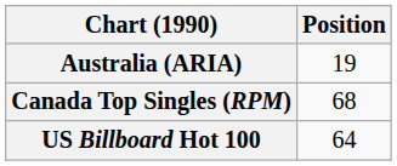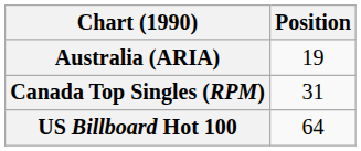 <table class="wikitable sortable plainrowheaders" style="text-align:center">
 <tr>
 <th scope="col">Chart (1990)</th>
 <th scope="col">Position</th>
 </tr>
 <tr>
 <th scope="row">Australia (ARIA)</th>
 <td>19</td>
 </tr>
 <tr>
 <th scope="row">Canada Top Singles (<em>RPM</em>)</th>
-<td>68</td>
+<td>31</td>
 </tr>
 <tr>
 <th scope="row">US <em>Billboard</em> Hot 100</th>
 <td>64</td>
 </tr>
 </table>
